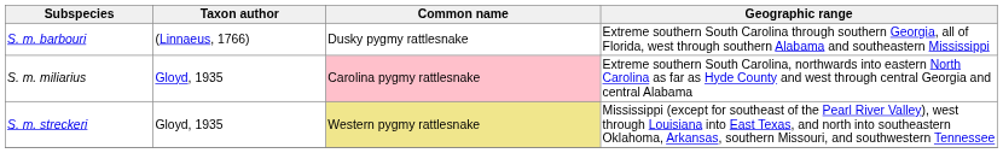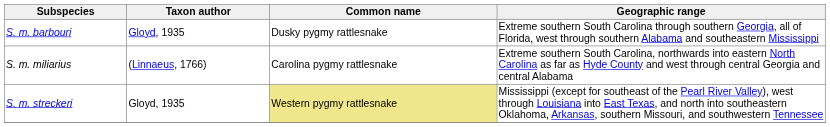 <table cellspacing=0 cellpadding=2 border=1 style="border-collapse: collapse;">
 <tr>
 <th bgcolor="#f0f0f0">Subspecies</th>
 <th bgcolor="#f0f0f0">Taxon author</th>
 <th bgcolor="#f0f0f0">Common name</th>
 <th bgcolor="#f0f0f0">Geographic range</th>
 </tr>
 <tr>
 <td><em><a href='#'>S. m. barbouri</a></em></td>
-<td>(<a href='#'>Linnaeus</a>, 1766)</td>
+<td><a href='#'>Gloyd</a>, 1935</td>
 <td>Dusky pygmy rattlesnake</td>
 <td style="width:40%">Extreme southern South Carolina through southern <a href='#'>Georgia</a>, all of Florida, west through southern <a href='#'>Alabama</a> and southeastern <a href='#'>Mississippi</a></td>
 </tr>
 <tr>
 <td><em>S. m. miliarius</em></td>
-<td><a href='#'>Gloyd</a>, 1935</td>
-<td style="background: pink;">Carolina pygmy rattlesnake</td>
+<td>(<a href='#'>Linnaeus</a>, 1766)</td>
+<td>Carolina pygmy rattlesnake</td>
 <td>Extreme southern South Carolina, northwards into eastern <a href='#'>North Carolina</a> as far as <a href='#'>Hyde County</a> and west through central Georgia and central Alabama</td>
 </tr>
 <tr>
 <td><em><a href='#'>S. m. streckeri</a></em></td>
 <td>Gloyd, 1935</td>
 <td style="background: khaki;">Western pygmy rattlesnake</td>
 <td>Mississippi (except for southeast of the <a href='#'>Pearl River Valley</a>), west through <a href='#'>Louisiana</a> into <a href='#'>East Texas</a>, and north into southeastern Oklahoma, <a href='#'>Arkansas</a>, southern Missouri, and southwestern <a href='#'>Tennessee</a></td>
 </tr>
 <tr>
 </tr>
 </table>
